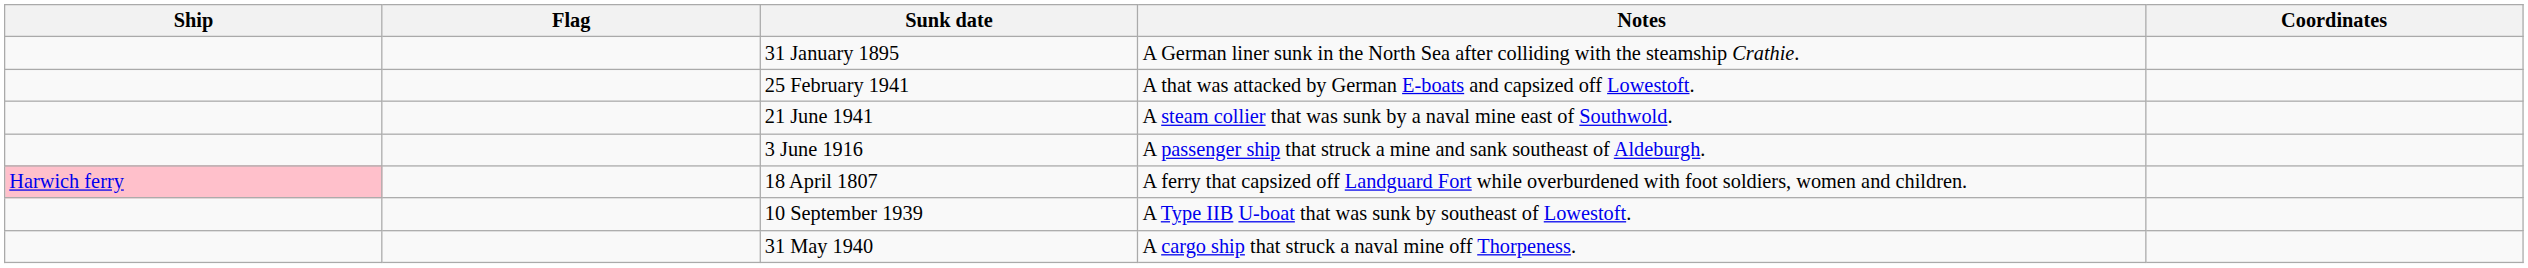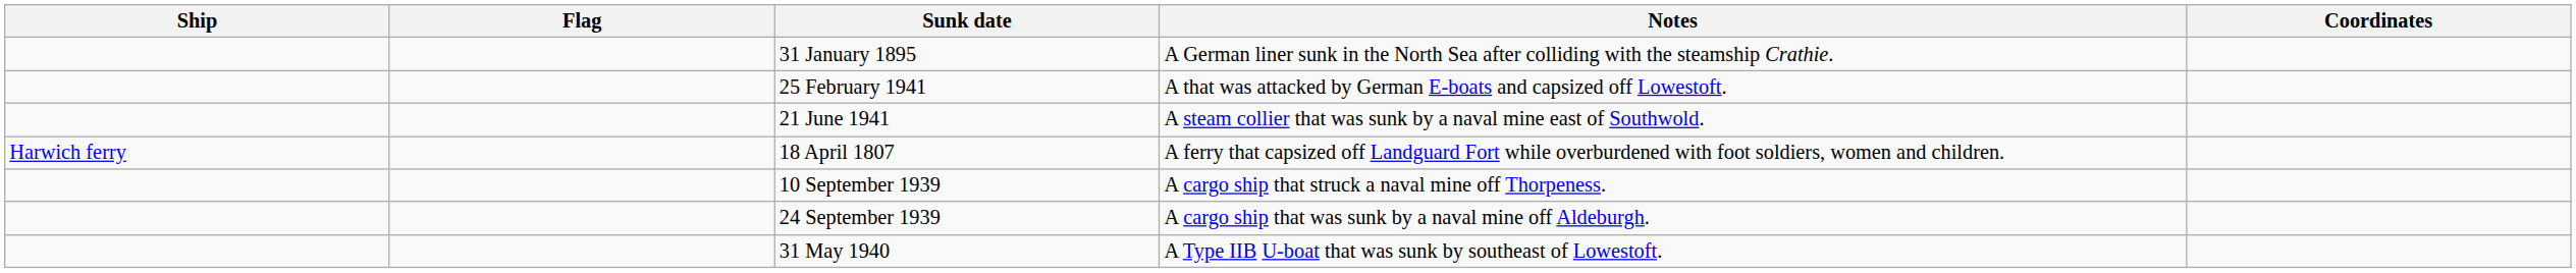 <table class=wikitable | style = "width:100%">
 <tr>
 <th style="width:15%">Ship</th>
 <th style="width:15%">Flag</th>
 <th style="width:15%">Sunk date</th>
 <th style="width:40%">Notes</th>
 <th style="width:15%">Coordinates</th>
 </tr>
 <tr>
 <td></td>
 <td></td>
 <td>31 January 1895</td>
 <td>A German liner sunk in the North Sea after colliding with the steamship <em>Crathie</em>.</td>
 <td></td>
 </tr>
 <tr>
 <td></td>
 <td></td>
 <td>25 February 1941</td>
 <td>A  that was attacked by German <a href='#'>E-boats</a> and capsized off <a href='#'>Lowestoft</a>.</td>
 <td></td>
 </tr>
 <tr>
 <td></td>
 <td></td>
 <td>21 June 1941</td>
 <td>A <a href='#'>steam collier</a> that was sunk by a naval mine east of <a href='#'>Southwold</a>.</td>
 <td></td>
 </tr>
 <tr>
-<td></td>
-<td></td>
-<td>3 June 1916</td>
-<td>A <a href='#'>passenger ship</a> that struck a mine and sank  southeast of <a href='#'>Aldeburgh</a>.</td>
-<td></td>
-</tr>
-<tr>
-<td style="background: pink;"><a href='#'>Harwich ferry</a></td>
+<td><a href='#'>Harwich ferry</a></td>
 <td></td>
 <td>18 April 1807</td>
 <td>A ferry that capsized off <a href='#'>Landguard Fort</a> while overburdened with foot soldiers, women and children.</td>
 <td></td>
 </tr>
 <tr>
 <td></td>
 <td></td>
 <td>10 September 1939</td>
-<td>A <a href='#'>Type IIB</a> <a href='#'>U-boat</a> that was sunk by   southeast of <a href='#'>Lowestoft</a>.</td>
+<td>A <a href='#'>cargo ship</a> that struck a naval mine off <a href='#'>Thorpeness</a>.</td>
+<td></td>
+</tr>
+<tr>
+<td></td>
+<td></td>
+<td>24 September 1939</td>
+<td>A <a href='#'>cargo ship</a> that was sunk by a naval mine off <a href='#'>Aldeburgh</a>.</td>
 <td></td>
 </tr>
 <tr>
 <td></td>
 <td></td>
 <td>31 May 1940</td>
-<td>A <a href='#'>cargo ship</a> that struck a naval mine off <a href='#'>Thorpeness</a>.</td>
+<td>A <a href='#'>Type IIB</a> <a href='#'>U-boat</a> that was sunk by   southeast of <a href='#'>Lowestoft</a>.</td>
 <td></td>
 </tr>
 </table>
